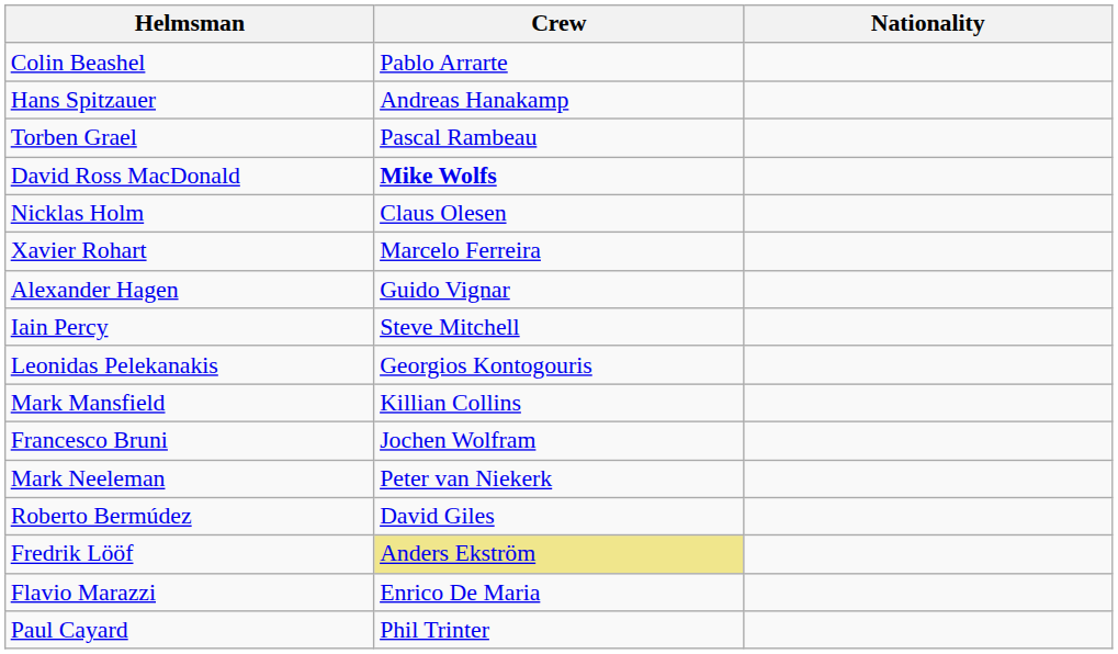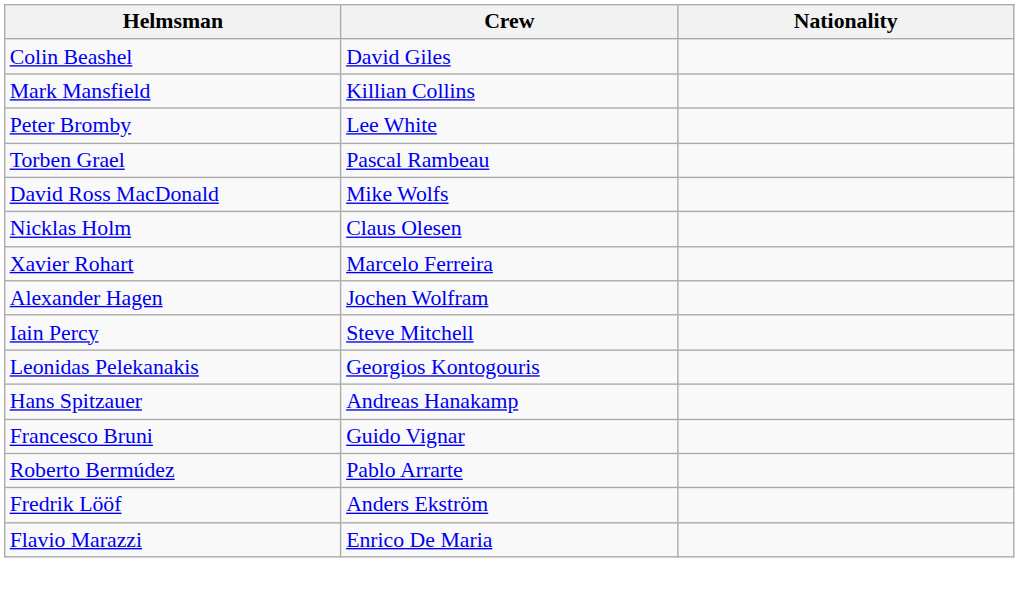 <table class=wikitable>
 <tr>
 <th style="width:15em;">Helmsman</th>
 <th style="width:15em;">Crew</th>
 <th style="width:15em;">Nationality</th>
 </tr>
 <tr>
 <td><a href='#'>Colin Beashel</a></td>
-<td><a href='#'>Pablo Arrarte</a></td>
+<td><a href='#'>David Giles</a></td>
 <td></td>
 </tr>
 <tr>
-<td><a href='#'>Hans Spitzauer</a></td>
-<td><a href='#'>Andreas Hanakamp</a></td>
+<td><a href='#'>Mark Mansfield</a></td>
+<td><a href='#'>Killian Collins</a></td>
+<td></td>
+</tr>
+<tr>
+<td><a href='#'>Peter Bromby</a></td>
+<td><a href='#'>Lee White</a></td>
 <td></td>
 </tr>
 <tr>
 <td><a href='#'>Torben Grael</a></td>
 <td><a href='#'>Pascal Rambeau</a></td>
 <td></td>
 </tr>
 <tr>
 <td><a href='#'>David Ross MacDonald</a></td>
-<td><strong><a href='#'>Mike Wolfs</a></strong></td>
+<td><a href='#'>Mike Wolfs</a></td>
 <td></td>
 </tr>
 <tr>
 <td><a href='#'>Nicklas Holm</a></td>
 <td><a href='#'>Claus Olesen</a></td>
 <td></td>
 </tr>
 <tr>
 <td><a href='#'>Xavier Rohart</a></td>
 <td><a href='#'>Marcelo Ferreira</a></td>
 <td></td>
 </tr>
 <tr>
 <td><a href='#'>Alexander Hagen</a></td>
-<td><a href='#'>Guido Vignar</a></td>
+<td><a href='#'>Jochen Wolfram</a></td>
 <td></td>
 </tr>
 <tr>
 <td><a href='#'>Iain Percy</a></td>
 <td><a href='#'>Steve Mitchell</a></td>
 <td></td>
 </tr>
 <tr>
 <td><a href='#'>Leonidas Pelekanakis</a></td>
 <td><a href='#'>Georgios Kontogouris</a></td>
 <td></td>
 </tr>
 <tr>
-<td><a href='#'>Mark Mansfield</a></td>
-<td><a href='#'>Killian Collins</a></td>
+<td><a href='#'>Hans Spitzauer</a></td>
+<td><a href='#'>Andreas Hanakamp</a></td>
 <td></td>
 </tr>
 <tr>
 <td><a href='#'>Francesco Bruni</a></td>
-<td><a href='#'>Jochen Wolfram</a></td>
-<td></td>
-</tr>
-<tr>
-<td><a href='#'>Mark Neeleman</a></td>
-<td><a href='#'>Peter van Niekerk</a></td>
+<td><a href='#'>Guido Vignar</a></td>
 <td></td>
 </tr>
 <tr>
 <td><a href='#'>Roberto Bermúdez</a></td>
-<td><a href='#'>David Giles</a></td>
+<td><a href='#'>Pablo Arrarte</a></td>
 <td></td>
 </tr>
 <tr>
 <td><a href='#'>Fredrik Lööf</a></td>
-<td style="background: khaki;"><a href='#'>Anders Ekström</a></td>
+<td><a href='#'>Anders Ekström</a></td>
 <td></td>
 </tr>
 <tr>
 <td><a href='#'>Flavio Marazzi</a></td>
 <td><a href='#'>Enrico De Maria</a></td>
 <td></td>
 </tr>
-<tr>
-<td><a href='#'>Paul Cayard</a></td>
-<td><a href='#'>Phil Trinter</a></td>
-<td></td>
-</tr>
 </table>
